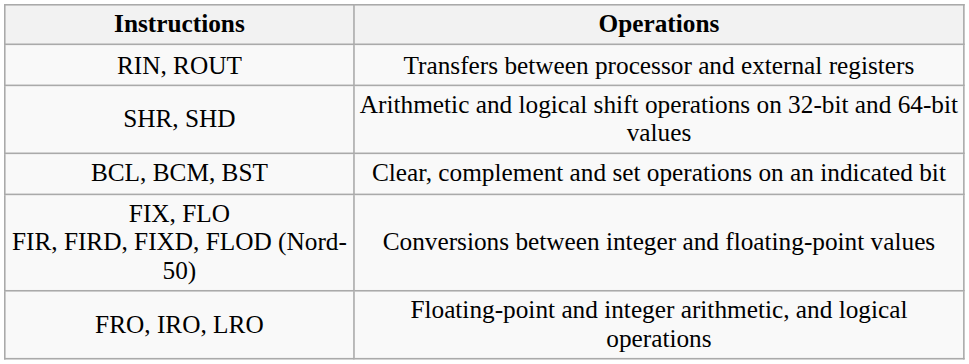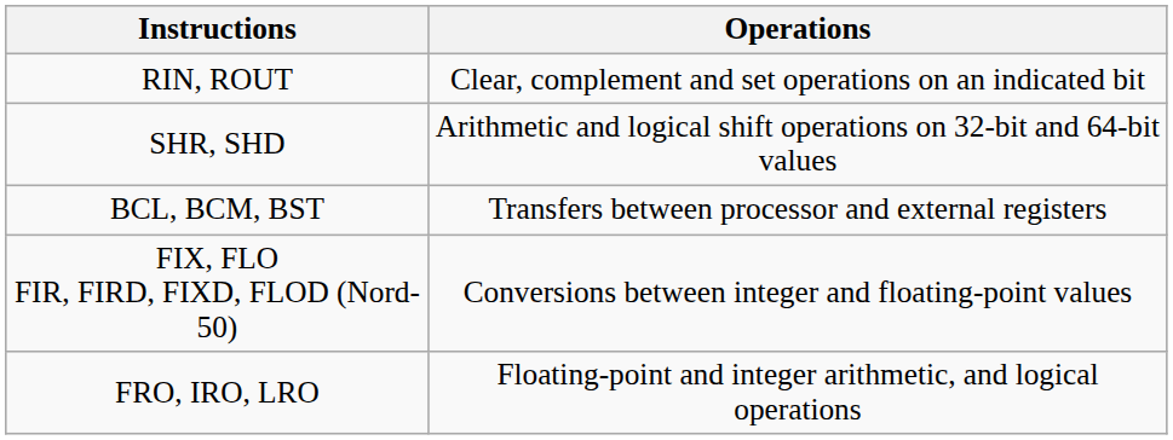 <table class="wikitable" style="text-align:center;">
 <tr>
 <th>Instructions</th>
 <th>Operations</th>
 </tr>
 <tr>
 <td>RIN, ROUT</td>
-<td>Transfers between processor and external registers</td>
+<td>Clear, complement and set operations on an indicated bit</td>
 </tr>
 <tr>
 <td>SHR, SHD</td>
 <td>Arithmetic and logical shift operations on 32-bit and 64-bit values</td>
 </tr>
 <tr>
 <td>BCL, BCM, BST</td>
-<td>Clear, complement and set operations on an indicated bit</td>
+<td>Transfers between processor and external registers</td>
 </tr>
 <tr>
 <td>FIX, FLO<br>FIR, FIRD, FIXD, FLOD (Nord-50)</td>
 <td>Conversions between integer and floating-point values</td>
 </tr>
 <tr>
 <td>FRO, IRO, LRO</td>
 <td>Floating-point and integer arithmetic, and logical operations</td>
 </tr>
 </table>
